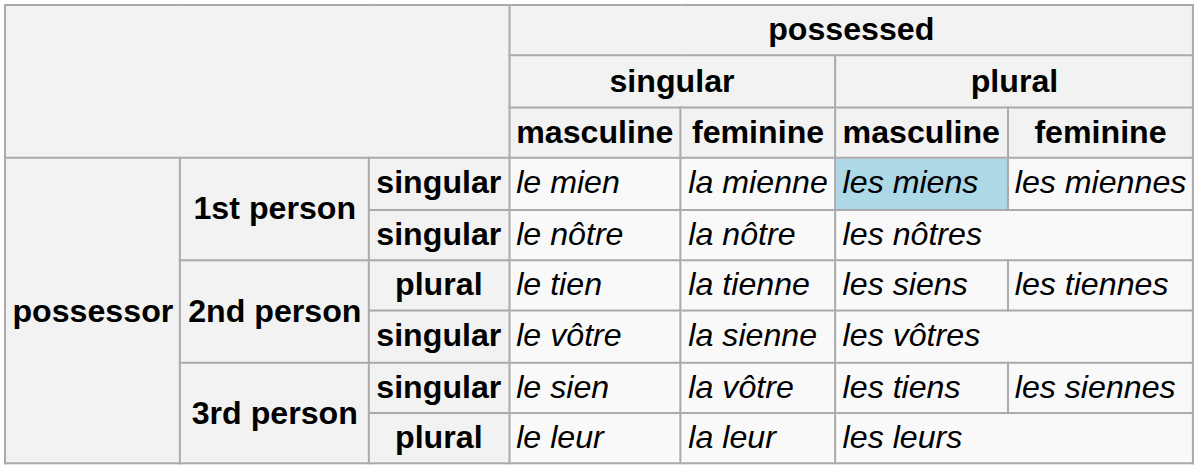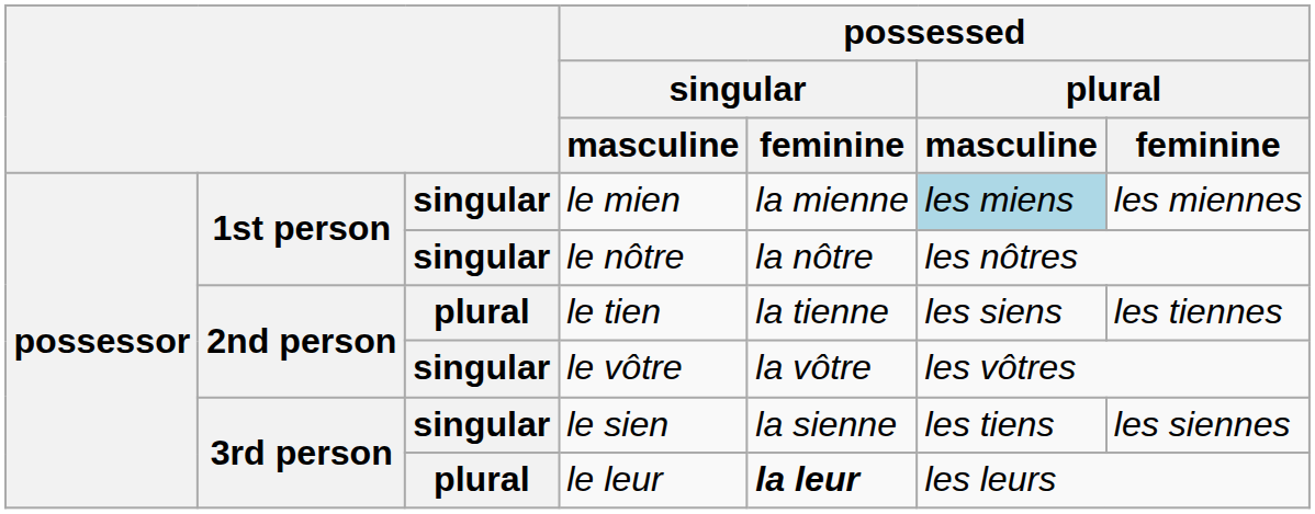 <table class="wikitable">
 <tr>
 <th colspan="3" rowspan="3"></th>
 <th colspan="4">possessed</th>
 </tr>
 <tr>
 <th colspan="2">singular</th>
 <th colspan="2">plural</th>
 </tr>
 <tr>
 <th>masculine</th>
 <th>feminine</th>
 <th>masculine</th>
 <th>feminine</th>
 </tr>
 <tr>
 <th rowspan="6">possessor</th>
 <th rowspan="2">1st person</th>
 <th>singular</th>
 <td><em>le mien</em></td>
 <td><em>la mienne</em></td>
 <td style="background: lightblue;"><em>les miens</em></td>
 <td><em>les miennes</em></td>
 </tr>
 <tr>
 <th>singular</th>
 <td><em>le nôtre</em></td>
 <td><em>la nôtre</em></td>
 <td colspan="2"><em>les nôtres</em></td>
 </tr>
 <tr>
 <th rowspan="2">2nd person</th>
 <th>plural</th>
 <td><em>le tien</em></td>
 <td><em>la tienne</em></td>
 <td><em>les siens</em></td>
 <td><em>les tiennes</em></td>
 </tr>
 <tr>
 <th>singular</th>
 <td><em>le vôtre</em></td>
-<td><em>la sienne</em></td>
+<td><em>la vôtre</em></td>
 <td colspan="2"><em>les vôtres</em></td>
 </tr>
 <tr>
 <th rowspan="2">3rd person</th>
 <th>singular</th>
 <td><em>le sien</em></td>
-<td><em>la vôtre</em></td>
+<td><em>la sienne</em></td>
 <td><em>les tiens</em></td>
 <td><em>les siennes</em></td>
 </tr>
 <tr>
 <th>plural</th>
 <td><em>le leur</em></td>
-<td><em>la leur</em></td>
+<td><strong><em>la leur</em></strong></td>
 <td colspan="2"><em>les leurs</em></td>
 </tr>
 </table>
